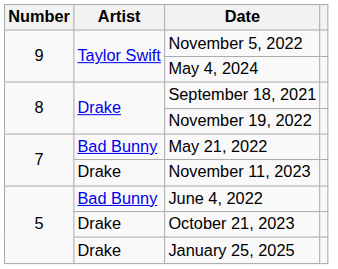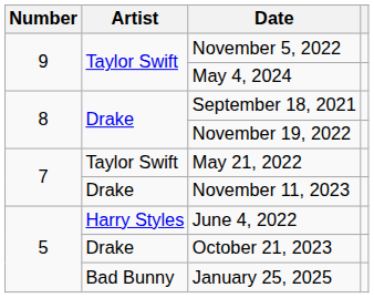 <table class="wikitable sortable">
 <tr>
 <th>Number</th>
 <th>Artist</th>
 <th>Date</th>
 <th class="unsortable"></th>
 </tr>
 <tr>
 <td rowspan="2" style="text-align:center">9</td>
 <td rowspan="2"><a href='#'>Taylor Swift</a></td>
 <td>November 5, 2022</td>
 <td></td>
 </tr>
 <tr>
 <td>May 4, 2024</td>
 <td></td>
 </tr>
 <tr>
 <td rowspan="2" style="text-align:center">8</td>
 <td rowspan="2"><a href='#'>Drake</a></td>
 <td>September 18, 2021</td>
 <td></td>
 </tr>
 <tr>
 <td>November 19, 2022</td>
 <td></td>
 </tr>
 <tr>
 <td rowspan="2" style="text-align:center">7</td>
-<td><a href='#'>Bad Bunny</a></td>
+<td>Taylor Swift</td>
 <td>May 21, 2022</td>
 <td></td>
 </tr>
 <tr>
 <td>Drake</td>
 <td>November 11, 2023</td>
 <td></td>
 </tr>
 <tr>
 <td rowspan="3" style="text-align:center">5</td>
-<td><a href='#'>Bad Bunny</a></td>
+<td><a href='#'>Harry Styles</a></td>
 <td>June 4, 2022</td>
 <td></td>
 </tr>
 <tr>
 <td>Drake</td>
 <td>October 21, 2023</td>
 <td></td>
 </tr>
 <tr>
-<td>Drake</td>
+<td>Bad Bunny</td>
 <td>January 25, 2025</td>
 <td></td>
 </tr>
 </table>
